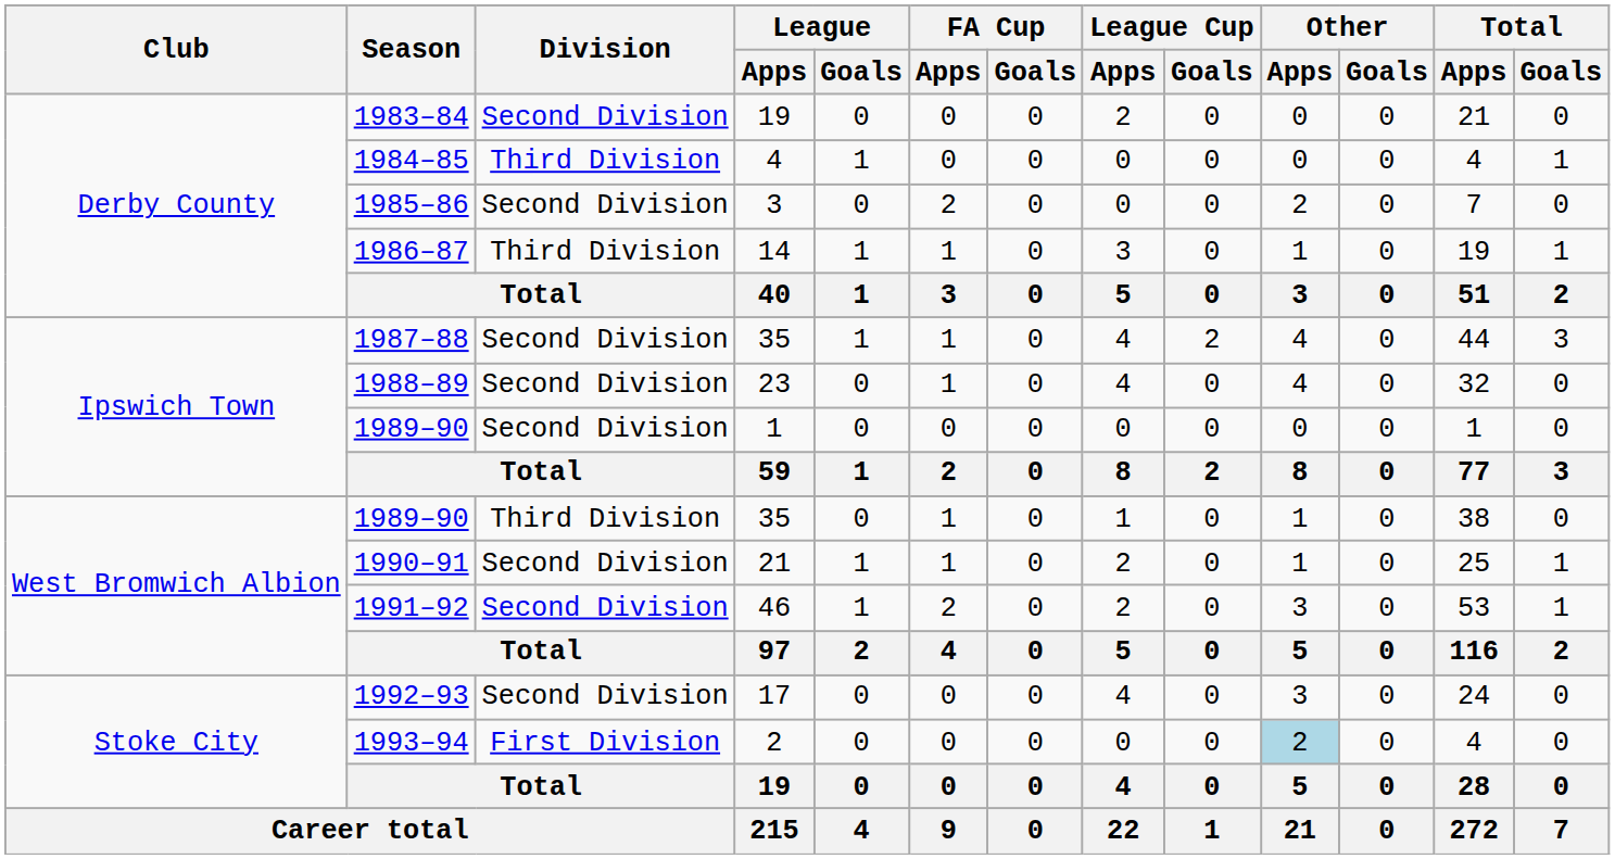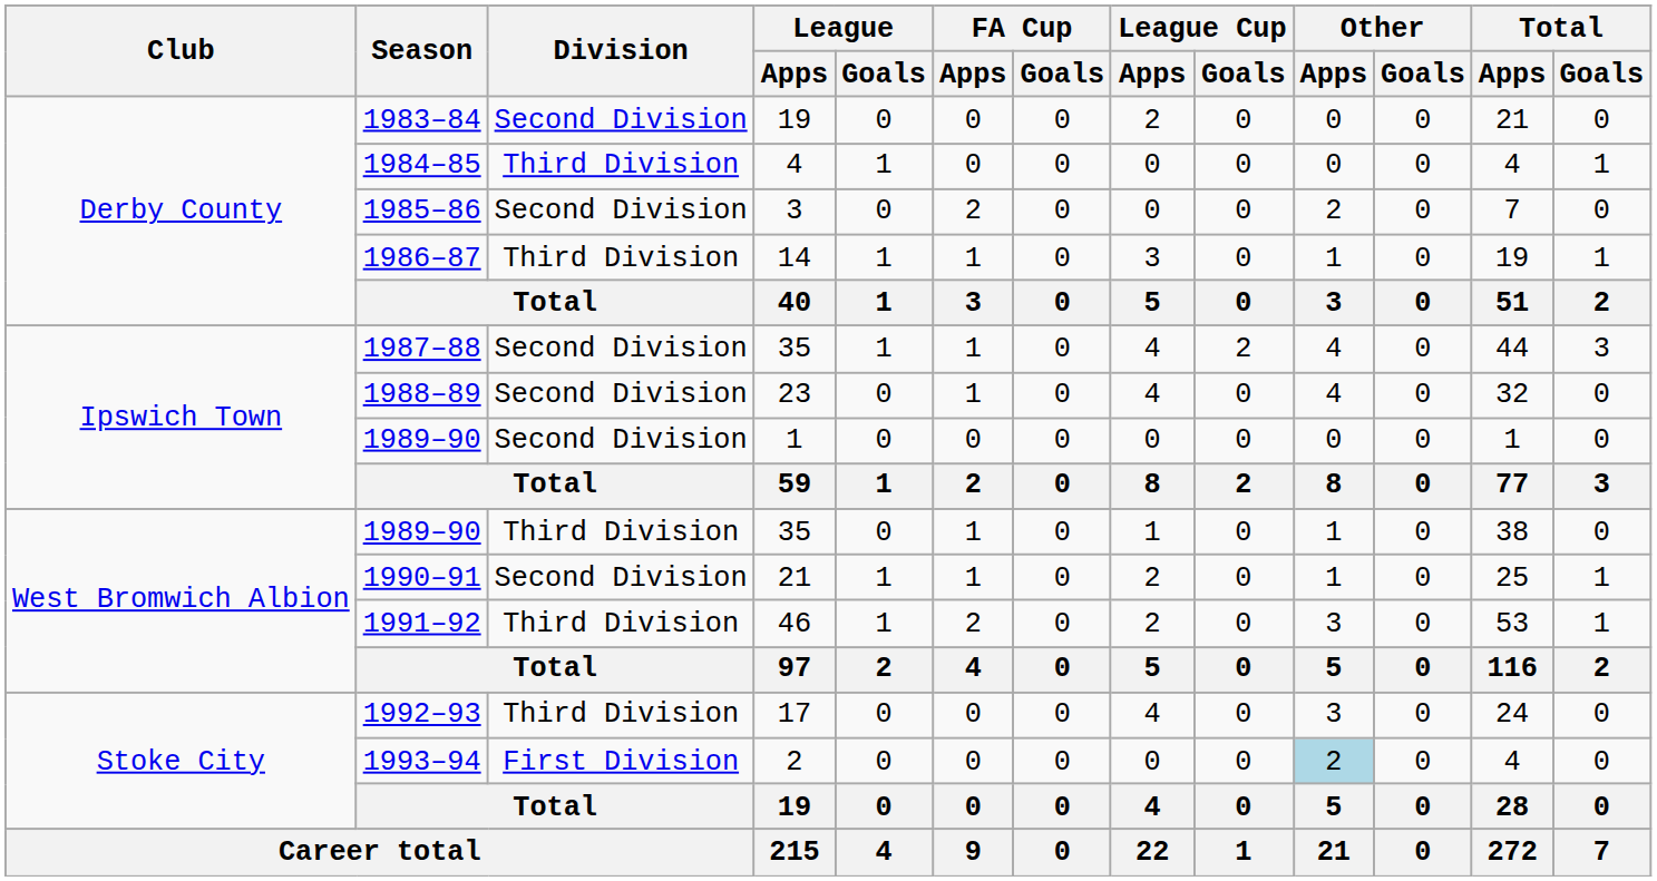 <table class="wikitable" style="text-align: center;">
 <tr>
 <th rowspan="2">Club</th>
 <th rowspan="2">Season</th>
 <th rowspan="2">Division</th>
 <th colspan="2">League</th>
 <th colspan="2">FA Cup</th>
 <th colspan="2">League Cup</th>
 <th colspan="2">Other</th>
 <th colspan="2">Total</th>
 </tr>
 <tr>
 <th>Apps</th>
 <th>Goals</th>
 <th>Apps</th>
 <th>Goals</th>
 <th>Apps</th>
 <th>Goals</th>
 <th>Apps</th>
 <th>Goals</th>
 <th>Apps</th>
 <th>Goals</th>
 </tr>
 <tr>
 <td rowspan="5"><a href='#'>Derby County</a></td>
 <td><a href='#'>1983–84</a></td>
 <td><a href='#'>Second Division</a></td>
 <td>19</td>
 <td>0</td>
 <td>0</td>
 <td>0</td>
 <td>2</td>
 <td>0</td>
 <td>0</td>
 <td>0</td>
 <td>21</td>
 <td>0</td>
 </tr>
 <tr>
 <td><a href='#'>1984–85</a></td>
 <td><a href='#'>Third Division</a></td>
 <td>4</td>
 <td>1</td>
 <td>0</td>
 <td>0</td>
 <td>0</td>
 <td>0</td>
 <td>0</td>
 <td>0</td>
 <td>4</td>
 <td>1</td>
 </tr>
 <tr>
 <td><a href='#'>1985–86</a></td>
 <td>Second Division</td>
 <td>3</td>
 <td>0</td>
 <td>2</td>
 <td>0</td>
 <td>0</td>
 <td>0</td>
 <td>2</td>
 <td>0</td>
 <td>7</td>
 <td>0</td>
 </tr>
 <tr>
 <td><a href='#'>1986–87</a></td>
 <td>Third Division</td>
 <td>14</td>
 <td>1</td>
 <td>1</td>
 <td>0</td>
 <td>3</td>
 <td>0</td>
 <td>1</td>
 <td>0</td>
 <td>19</td>
 <td>1</td>
 </tr>
 <tr>
 <th colspan="2">Total</th>
 <th>40</th>
 <th>1</th>
 <th>3</th>
 <th>0</th>
 <th>5</th>
 <th>0</th>
 <th>3</th>
 <th>0</th>
 <th>51</th>
 <th>2</th>
 </tr>
 <tr>
 <td rowspan="4"><a href='#'>Ipswich Town</a></td>
 <td><a href='#'>1987–88</a></td>
 <td>Second Division</td>
 <td>35</td>
 <td>1</td>
 <td>1</td>
 <td>0</td>
 <td>4</td>
 <td>2</td>
 <td>4</td>
 <td>0</td>
 <td>44</td>
 <td>3</td>
 </tr>
 <tr>
 <td><a href='#'>1988–89</a></td>
 <td>Second Division</td>
 <td>23</td>
 <td>0</td>
 <td>1</td>
 <td>0</td>
 <td>4</td>
 <td>0</td>
 <td>4</td>
 <td>0</td>
 <td>32</td>
 <td>0</td>
 </tr>
 <tr>
 <td><a href='#'>1989–90</a></td>
 <td>Second Division</td>
 <td>1</td>
 <td>0</td>
 <td>0</td>
 <td>0</td>
 <td>0</td>
 <td>0</td>
 <td>0</td>
 <td>0</td>
 <td>1</td>
 <td>0</td>
 </tr>
 <tr>
 <th colspan="2">Total</th>
 <th>59</th>
 <th>1</th>
 <th>2</th>
 <th>0</th>
 <th>8</th>
 <th>2</th>
 <th>8</th>
 <th>0</th>
 <th>77</th>
 <th>3</th>
 </tr>
 <tr>
 <td rowspan="4"><a href='#'>West Bromwich Albion</a></td>
 <td><a href='#'>1989–90</a></td>
 <td>Third Division</td>
 <td>35</td>
 <td>0</td>
 <td>1</td>
 <td>0</td>
 <td>1</td>
 <td>0</td>
 <td>1</td>
 <td>0</td>
 <td>38</td>
 <td>0</td>
 </tr>
 <tr>
 <td><a href='#'>1990–91</a></td>
 <td>Second Division</td>
 <td>21</td>
 <td>1</td>
 <td>1</td>
 <td>0</td>
 <td>2</td>
 <td>0</td>
 <td>1</td>
 <td>0</td>
 <td>25</td>
 <td>1</td>
 </tr>
 <tr>
 <td><a href='#'>1991–92</a></td>
-<td><a href='#'>Second Division</a></td>
+<td>Third Division</td>
 <td>46</td>
 <td>1</td>
 <td>2</td>
 <td>0</td>
 <td>2</td>
 <td>0</td>
 <td>3</td>
 <td>0</td>
 <td>53</td>
 <td>1</td>
 </tr>
 <tr>
 <th colspan="2">Total</th>
 <th>97</th>
 <th>2</th>
 <th>4</th>
 <th>0</th>
 <th>5</th>
 <th>0</th>
 <th>5</th>
 <th>0</th>
 <th>116</th>
 <th>2</th>
 </tr>
 <tr>
 <td rowspan="3"><a href='#'>Stoke City</a></td>
 <td><a href='#'>1992–93</a></td>
-<td>Second Division</td>
+<td>Third Division</td>
 <td>17</td>
 <td>0</td>
 <td>0</td>
 <td>0</td>
 <td>4</td>
 <td>0</td>
 <td>3</td>
 <td>0</td>
 <td>24</td>
 <td>0</td>
 </tr>
 <tr>
 <td><a href='#'>1993–94</a></td>
 <td><a href='#'>First Division</a></td>
 <td>2</td>
 <td>0</td>
 <td>0</td>
 <td>0</td>
 <td>0</td>
 <td>0</td>
 <td style="background: lightblue;">2</td>
 <td>0</td>
 <td>4</td>
 <td>0</td>
 </tr>
 <tr>
 <th colspan="2">Total</th>
 <th>19</th>
 <th>0</th>
 <th>0</th>
 <th>0</th>
 <th>4</th>
 <th>0</th>
 <th>5</th>
 <th>0</th>
 <th>28</th>
 <th>0</th>
 </tr>
 <tr>
 <th colspan="3">Career total</th>
 <th>215</th>
 <th>4</th>
 <th>9</th>
 <th>0</th>
 <th>22</th>
 <th>1</th>
 <th>21</th>
 <th>0</th>
 <th>272</th>
 <th>7</th>
 </tr>
 </table>
